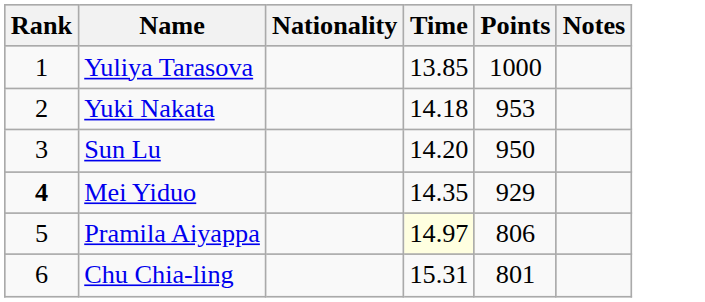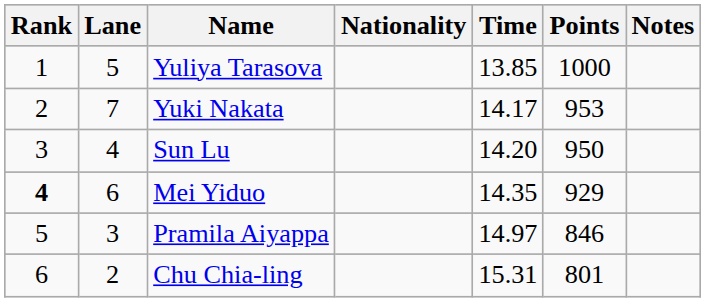 <table class="wikitable sortable" style="text-align:center">
 <tr>
 <th>Rank</th>
+<th>Lane</th>
 <th>Name</th>
 <th>Nationality</th>
 <th>Time</th>
 <th>Points</th>
 <th>Notes</th>
 </tr>
 <tr>
 <td>1</td>
+<td>5</td>
 <td align="left"><a href='#'>Yuliya Tarasova</a></td>
 <td align=left></td>
 <td>13.85</td>
 <td>1000</td>
 <td></td>
 </tr>
 <tr>
 <td>2</td>
+<td>7</td>
 <td align="left"><a href='#'>Yuki Nakata</a></td>
 <td align=left></td>
-<td>14.18</td>
+<td>14.17</td>
 <td>953</td>
 <td></td>
 </tr>
 <tr>
 <td>3</td>
+<td>4</td>
 <td align="left"><a href='#'>Sun Lu</a></td>
 <td align=left></td>
 <td>14.20</td>
 <td>950</td>
 <td></td>
 </tr>
 <tr>
 <td><strong>4</strong></td>
+<td>6</td>
 <td align="left"><a href='#'>Mei Yiduo</a></td>
 <td align=left></td>
 <td>14.35</td>
 <td>929</td>
 <td></td>
 </tr>
 <tr>
 <td>5</td>
+<td>3</td>
 <td align="left"><a href='#'>Pramila Aiyappa</a></td>
 <td align=left></td>
-<td style="background: lightyellow;">14.97</td>
-<td>806</td>
+<td>14.97</td>
+<td>846</td>
 <td></td>
 </tr>
 <tr>
 <td>6</td>
+<td>2</td>
 <td align="left"><a href='#'>Chu Chia-ling</a></td>
 <td align=left></td>
 <td>15.31</td>
 <td>801</td>
 <td></td>
 </tr>
 </table>
